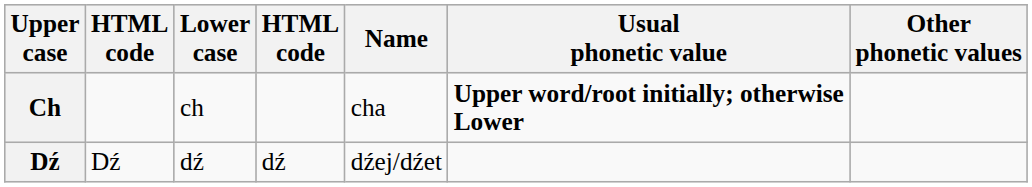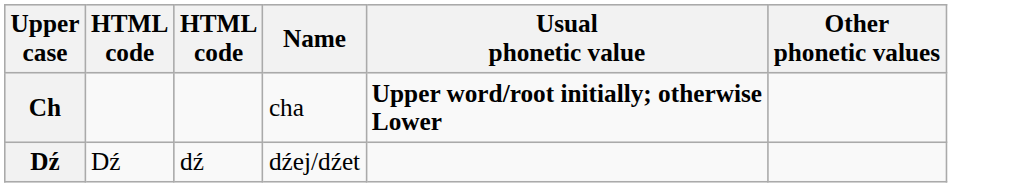 <table class=wikitable>
 <tr>
 <th>Upper<br>case</th>
 <th>HTML<br>code</th>
-<th>Lower<br>case</th>
 <th>HTML<br>code</th>
 <th>Name</th>
 <th>Usual<br>phonetic value</th>
 <th>Other<br>phonetic values</th>
 </tr>
 <tr>
 <th>Ch</th>
 <td> </td>
-<td>ch</td>
 <td> </td>
 <td>cha</td>
 <td><strong>Upper  word/root initially;  otherwise <br>Lower </strong></td>
 <td> </td>
 </tr>
 <tr>
 <th>Dź</th>
 <td>D&#378;</td>
-<td>dź</td>
 <td>d&#378;</td>
 <td>dźej/dźet</td>
 <td></td>
 <td></td>
 </tr>
 </table>
